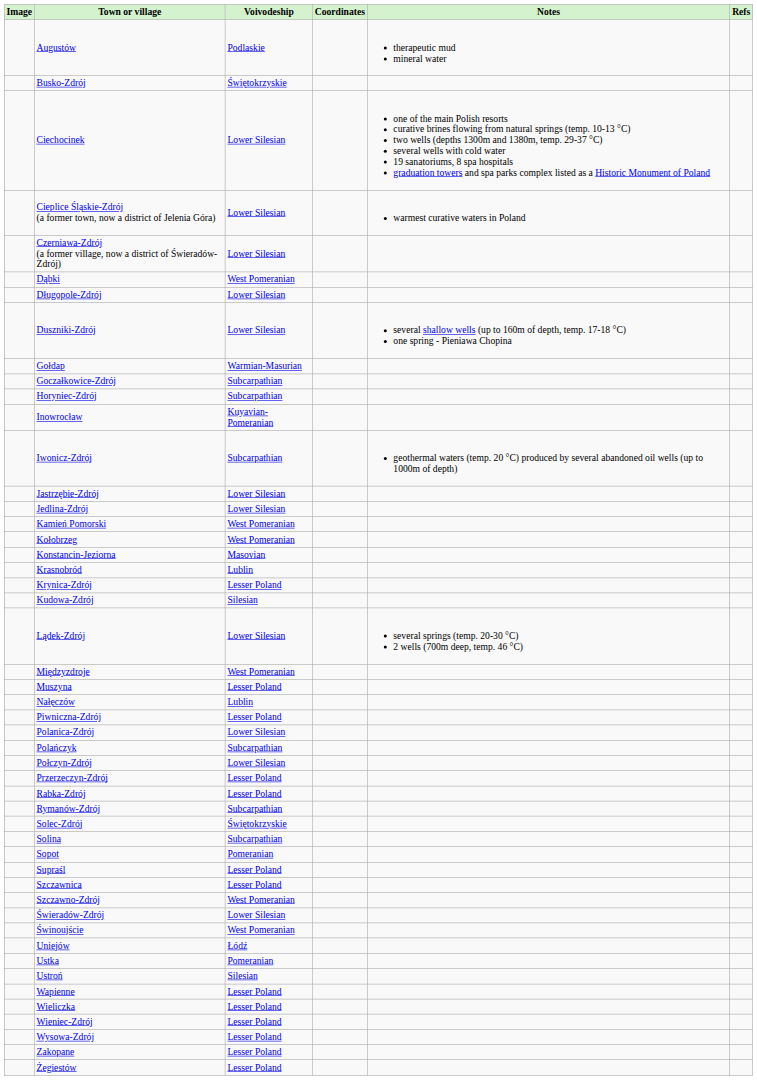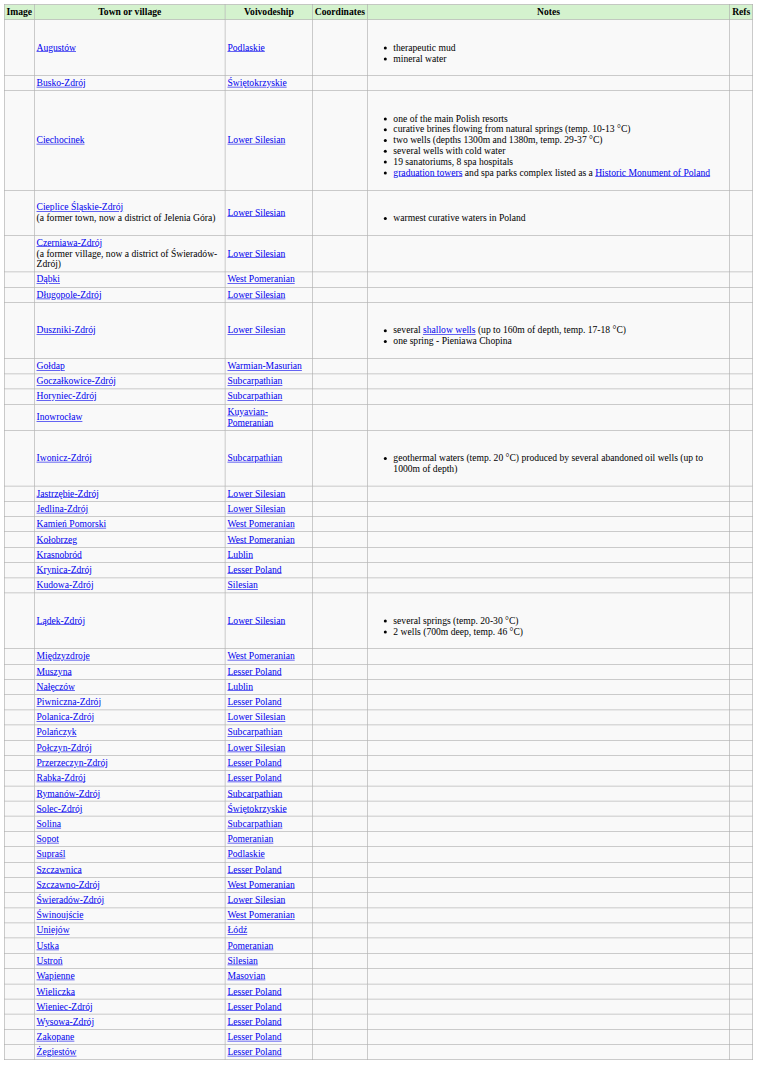 <table class="wikitable sortable">
 <tr>
 <th style=background:#D4F2CE; class="unsortable"><strong>Image</strong></th>
 <th style=background:#D4F2CE;><strong>Town or village</strong></th>
 <th style=background:#D4F2CE;><strong>Voivodeship</strong></th>
 <th style=background:#D4F2CE; class="unsortable"><strong>Coordinates</strong></th>
 <th style=background:#D4F2CE; class="unsortable"><strong>Notes</strong></th>
 <th style=background:#D4F2CE; class="unsortable"><strong>Refs</strong></th>
 </tr>
 <tr>
 <td></td>
 <td><a href='#'>Augustów</a></td>
 <td><a href='#'>Podlaskie</a></td>
 <td></td>
 <td><br><ul><li>therapeutic mud</li><li>mineral water</li></ul></td>
 <td></td>
 </tr>
 <tr>
 <td></td>
 <td><a href='#'>Busko-Zdrój</a></td>
 <td><a href='#'>Świętokrzyskie</a></td>
 <td></td>
 <td></td>
 <td></td>
 </tr>
 <tr>
 <td></td>
 <td><a href='#'>Ciechocinek</a></td>
 <td><a href='#'>Lower Silesian</a></td>
 <td></td>
 <td><br><ul><li>one of the main Polish resorts</li><li>curative brines flowing from natural springs (temp. 10-13 °C)</li><li>two wells (depths 1300m and 1380m, temp. 29-37 °C)</li><li>several wells with cold water</li><li>19 sanatoriums, 8 spa hospitals</li><li><a href='#'>graduation towers</a> and spa parks complex listed as a <a href='#'>Historic Monument of Poland</a></li></ul></td>
 <td></td>
 </tr>
 <tr>
 <td></td>
 <td><a href='#'>Cieplice Śląskie-Zdrój</a><br> (a former town, now a district of Jelenia Góra)</td>
 <td><a href='#'>Lower Silesian</a></td>
 <td></td>
 <td><br><ul><li>warmest curative waters in Poland</li></ul></td>
 <td></td>
 </tr>
 <tr>
 <td></td>
 <td><a href='#'>Czerniawa-Zdrój</a><br> (a former village, now a district of Świeradów-Zdrój)</td>
 <td><a href='#'>Lower Silesian</a></td>
 <td></td>
 <td></td>
 <td></td>
 </tr>
 <tr>
 <td></td>
 <td><a href='#'>Dąbki</a></td>
 <td><a href='#'>West Pomeranian</a></td>
 <td></td>
 <td></td>
 <td></td>
 </tr>
 <tr>
 <td></td>
 <td><a href='#'>Długopole-Zdrój</a></td>
 <td><a href='#'>Lower Silesian</a></td>
 <td></td>
 <td></td>
 <td></td>
 </tr>
 <tr>
 <td></td>
 <td><a href='#'>Duszniki-Zdrój</a></td>
 <td><a href='#'>Lower Silesian</a></td>
 <td></td>
 <td><br><ul><li>several <a href='#'>shallow wells</a> (up to 160m of depth, temp. 17-18 °C)</li><li>one spring - Pieniawa Chopina</li></ul></td>
 <td></td>
 </tr>
 <tr>
 <td></td>
 <td><a href='#'>Gołdap</a></td>
 <td><a href='#'>Warmian-Masurian</a></td>
 <td></td>
 <td></td>
 <td></td>
 </tr>
 <tr>
 <td></td>
 <td><a href='#'>Goczałkowice-Zdrój</a></td>
 <td><a href='#'>Subcarpathian</a></td>
 <td></td>
 <td></td>
 <td></td>
 </tr>
 <tr>
 <td></td>
 <td><a href='#'>Horyniec-Zdrój</a></td>
 <td><a href='#'>Subcarpathian</a></td>
 <td></td>
 <td></td>
 <td></td>
 </tr>
 <tr>
 <td></td>
 <td><a href='#'>Inowrocław</a></td>
 <td><a href='#'>Kuyavian-Pomeranian</a></td>
 <td></td>
 <td></td>
 <td></td>
 </tr>
 <tr>
 <td></td>
 <td><a href='#'>Iwonicz-Zdrój</a></td>
 <td><a href='#'>Subcarpathian</a></td>
 <td></td>
 <td><br><ul><li>geothermal waters (temp. 20 °C) produced by several abandoned oil wells (up to 1000m of depth)</li></ul></td>
 <td></td>
 </tr>
 <tr>
 <td></td>
 <td><a href='#'>Jastrzębie-Zdrój</a></td>
 <td><a href='#'>Lower Silesian</a></td>
 <td></td>
 <td></td>
 <td></td>
 </tr>
 <tr>
 <td></td>
 <td><a href='#'>Jedlina-Zdrój</a></td>
 <td><a href='#'>Lower Silesian</a></td>
 <td></td>
 <td></td>
 <td></td>
 </tr>
 <tr>
 <td></td>
 <td><a href='#'>Kamień Pomorski</a></td>
 <td><a href='#'>West Pomeranian</a></td>
 <td></td>
 <td></td>
 <td></td>
 </tr>
 <tr>
 <td></td>
 <td><a href='#'>Kołobrzeg</a></td>
 <td><a href='#'>West Pomeranian</a></td>
 <td></td>
 <td></td>
 <td></td>
 </tr>
 <tr>
 <td></td>
-<td><a href='#'>Konstancin-Jeziorna</a></td>
-<td><a href='#'>Masovian</a></td>
-<td></td>
-<td></td>
-<td></td>
-</tr>
-<tr>
-<td></td>
 <td><a href='#'>Krasnobród</a></td>
 <td><a href='#'>Lublin</a></td>
 <td></td>
 <td></td>
 <td></td>
 </tr>
 <tr>
 <td></td>
 <td><a href='#'>Krynica-Zdrój</a></td>
 <td><a href='#'>Lesser Poland</a></td>
 <td></td>
 <td></td>
 <td></td>
 </tr>
 <tr>
 <td></td>
 <td><a href='#'>Kudowa-Zdrój</a></td>
 <td><a href='#'>Silesian</a></td>
 <td></td>
 <td></td>
 <td></td>
 </tr>
 <tr>
 <td></td>
 <td><a href='#'>Lądek-Zdrój</a></td>
 <td><a href='#'>Lower Silesian</a></td>
 <td></td>
 <td><br><ul><li>several springs (temp. 20-30 °C)</li><li>2 wells (700m deep, temp. 46 °C)</li></ul></td>
 <td></td>
 </tr>
 <tr>
 <td></td>
 <td><a href='#'>Międzyzdroje</a></td>
 <td><a href='#'>West Pomeranian</a></td>
 <td></td>
 <td></td>
 <td></td>
 </tr>
 <tr>
 <td></td>
 <td><a href='#'>Muszyna</a></td>
 <td><a href='#'>Lesser Poland</a></td>
 <td></td>
 <td></td>
 <td></td>
 </tr>
 <tr>
 <td></td>
 <td><a href='#'>Nałęczów</a></td>
 <td><a href='#'>Lublin</a></td>
 <td></td>
 <td></td>
 <td></td>
 </tr>
 <tr>
 <td></td>
 <td><a href='#'>Piwniczna-Zdrój</a></td>
 <td><a href='#'>Lesser Poland</a></td>
 <td></td>
 <td></td>
 <td></td>
 </tr>
 <tr>
 <td></td>
 <td><a href='#'>Polanica-Zdrój</a></td>
 <td><a href='#'>Lower Silesian</a></td>
 <td></td>
 <td></td>
 <td></td>
 </tr>
 <tr>
 <td></td>
 <td><a href='#'>Polańczyk</a></td>
 <td><a href='#'>Subcarpathian</a></td>
 <td></td>
 <td></td>
 <td></td>
 </tr>
 <tr>
 <td></td>
 <td><a href='#'>Połczyn-Zdrój</a></td>
 <td><a href='#'>Lower Silesian</a></td>
 <td></td>
 <td></td>
 <td></td>
 </tr>
 <tr>
 <td></td>
 <td><a href='#'>Przerzeczyn-Zdrój</a></td>
 <td><a href='#'>Lesser Poland</a></td>
 <td></td>
 <td></td>
 <td></td>
 </tr>
 <tr>
 <td></td>
 <td><a href='#'>Rabka-Zdrój</a></td>
 <td><a href='#'>Lesser Poland</a></td>
 <td></td>
 <td></td>
 <td></td>
 </tr>
 <tr>
 <td></td>
 <td><a href='#'>Rymanów-Zdrój</a></td>
 <td><a href='#'>Subcarpathian</a></td>
 <td></td>
 <td></td>
 <td></td>
 </tr>
 <tr>
 <td></td>
 <td><a href='#'>Solec-Zdrój</a></td>
 <td><a href='#'>Świętokrzyskie</a></td>
 <td></td>
 <td></td>
 <td></td>
 </tr>
 <tr>
 <td></td>
 <td><a href='#'>Solina</a></td>
 <td><a href='#'>Subcarpathian</a></td>
 <td></td>
 <td></td>
 <td></td>
 </tr>
 <tr>
 <td></td>
 <td><a href='#'>Sopot</a></td>
 <td><a href='#'>Pomeranian</a></td>
 <td></td>
 <td></td>
 <td></td>
 </tr>
 <tr>
 <td></td>
 <td><a href='#'>Supraśl</a></td>
-<td><a href='#'>Lesser Poland</a></td>
+<td><a href='#'>Podlaskie</a></td>
 <td></td>
 <td></td>
 <td></td>
 </tr>
 <tr>
 <td></td>
 <td><a href='#'>Szczawnica</a></td>
 <td><a href='#'>Lesser Poland</a></td>
 <td></td>
 <td></td>
 <td></td>
 </tr>
 <tr>
 <td></td>
 <td><a href='#'>Szczawno-Zdrój</a></td>
 <td><a href='#'>West Pomeranian</a></td>
 <td></td>
 <td></td>
 <td></td>
 </tr>
 <tr>
 <td></td>
 <td><a href='#'>Świeradów-Zdrój</a></td>
 <td><a href='#'>Lower Silesian</a></td>
 <td></td>
 <td></td>
 <td></td>
 </tr>
 <tr>
 <td></td>
 <td><a href='#'>Świnoujście</a></td>
 <td><a href='#'>West Pomeranian</a></td>
 <td></td>
 <td></td>
 <td></td>
 </tr>
 <tr>
 <td></td>
 <td><a href='#'>Uniejów</a></td>
 <td><a href='#'>Łódź</a></td>
 <td></td>
 <td></td>
 <td></td>
 </tr>
 <tr>
 <td></td>
 <td><a href='#'>Ustka</a></td>
 <td><a href='#'>Pomeranian</a></td>
 <td></td>
 <td></td>
 <td></td>
 </tr>
 <tr>
 <td></td>
 <td><a href='#'>Ustroń</a></td>
 <td><a href='#'>Silesian</a></td>
 <td></td>
 <td></td>
 <td></td>
 </tr>
 <tr>
 <td></td>
 <td><a href='#'>Wapienne</a></td>
-<td><a href='#'>Lesser Poland</a></td>
+<td><a href='#'>Masovian</a></td>
 <td></td>
 <td></td>
 <td></td>
 </tr>
 <tr>
 <td></td>
 <td><a href='#'>Wieliczka</a></td>
 <td><a href='#'>Lesser Poland</a></td>
 <td></td>
 <td></td>
 <td></td>
 </tr>
 <tr>
 <td></td>
 <td><a href='#'>Wieniec-Zdrój</a></td>
 <td><a href='#'>Lesser Poland</a></td>
 <td></td>
 <td></td>
 <td></td>
 </tr>
 <tr>
 <td></td>
 <td><a href='#'>Wysowa-Zdrój</a></td>
 <td><a href='#'>Lesser Poland</a></td>
 <td></td>
 <td></td>
 <td></td>
 </tr>
 <tr>
 <td></td>
 <td><a href='#'>Zakopane</a></td>
 <td><a href='#'>Lesser Poland</a></td>
 <td></td>
 <td></td>
 <td></td>
 </tr>
 <tr>
 <td></td>
 <td><a href='#'>Żegiestów</a></td>
 <td><a href='#'>Lesser Poland</a></td>
 <td></td>
 <td></td>
 <td></td>
 </tr>
 </table>
